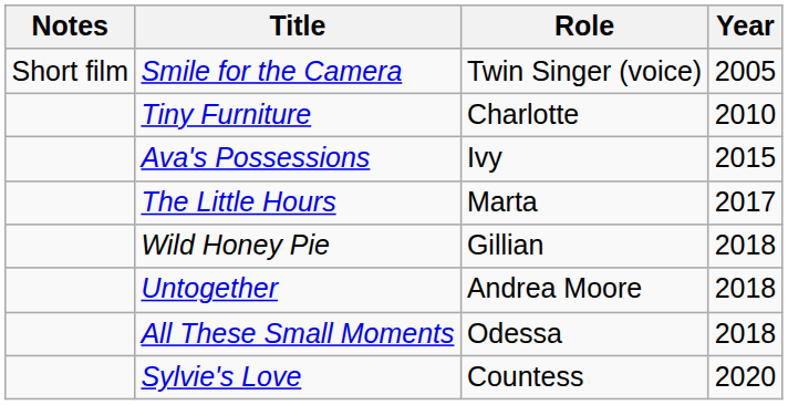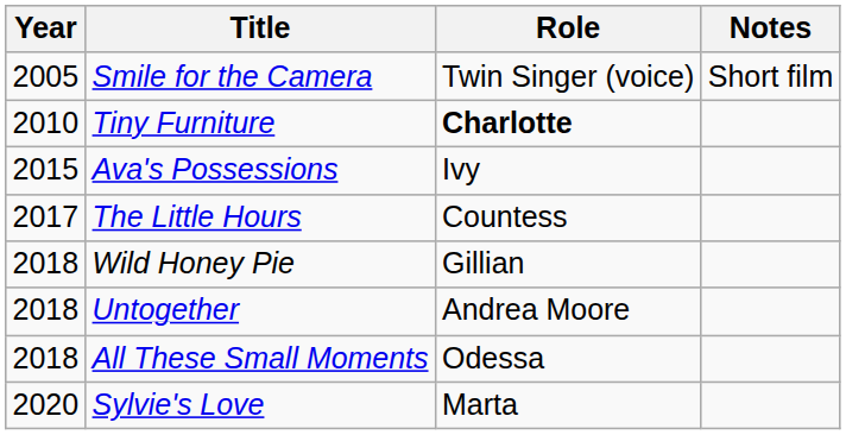 <table class="wikitable sortable">
 <tr>
-<th class="unsortable">Notes</th>
+<th>Year</th>
 <th>Title</th>
 <th>Role</th>
-<th>Year</th>
+<th class="unsortable">Notes</th>
 </tr>
 <tr>
-<td>Short film</td>
+<td>2005</td>
 <td><em><a href='#'>Smile for the Camera</a></em></td>
 <td>Twin Singer (voice)</td>
-<td>2005</td>
+<td>Short film</td>
 </tr>
 <tr>
+<td>2010</td>
+<td><em><a href='#'>Tiny Furniture</a></em></td>
+<td><strong>Charlotte</strong></td>
 <td></td>
-<td><em><a href='#'>Tiny Furniture</a></em></td>
-<td>Charlotte</td>
-<td>2010</td>
 </tr>
 <tr>
-<td></td>
+<td>2015</td>
 <td><em><a href='#'>Ava's Possessions</a></em></td>
 <td>Ivy</td>
-<td>2015</td>
+<td></td>
 </tr>
 <tr>
+<td>2017</td>
+<td><em><a href='#'>The Little Hours</a></em></td>
+<td>Countess</td>
 <td></td>
-<td><em><a href='#'>The Little Hours</a></em></td>
-<td>Marta</td>
-<td>2017</td>
 </tr>
 <tr>
-<td></td>
+<td>2018</td>
 <td><em>Wild Honey Pie</em></td>
 <td>Gillian</td>
-<td>2018</td>
+<td></td>
 </tr>
 <tr>
-<td></td>
+<td>2018</td>
 <td><em><a href='#'>Untogether</a></em></td>
 <td>Andrea Moore</td>
-<td>2018</td>
+<td></td>
 </tr>
 <tr>
-<td></td>
+<td>2018</td>
 <td><em><a href='#'>All These Small Moments</a></em></td>
 <td>Odessa</td>
-<td>2018</td>
+<td></td>
 </tr>
 <tr>
+<td>2020</td>
+<td><em><a href='#'>Sylvie's Love</a></em></td>
+<td>Marta</td>
 <td></td>
-<td><em><a href='#'>Sylvie's Love</a></em></td>
-<td>Countess</td>
-<td>2020</td>
 </tr>
 </table>
